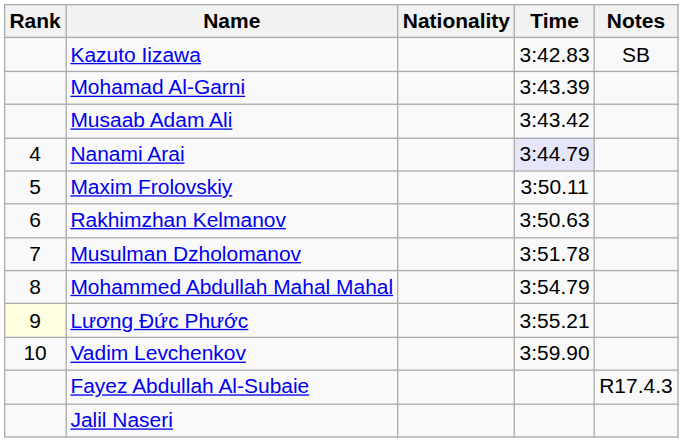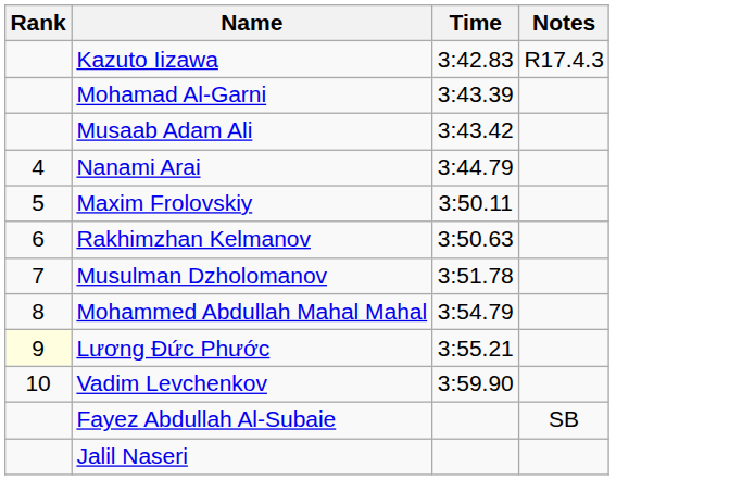 <table class="wikitable sortable" style="text-align:center">
 <tr>
 <th>Rank</th>
 <th>Name</th>
-<th>Nationality</th>
 <th>Time</th>
 <th>Notes</th>
 </tr>
 <tr>
 <td></td>
 <td align=left><a href='#'>Kazuto Iizawa</a></td>
-<td align=left></td>
 <td>3:42.83</td>
-<td>SB</td>
+<td>R17.4.3</td>
 </tr>
 <tr>
 <td></td>
 <td align=left><a href='#'>Mohamad Al-Garni</a></td>
-<td align=left></td>
 <td>3:43.39</td>
 <td></td>
 </tr>
 <tr>
 <td></td>
 <td align=left><a href='#'>Musaab Adam Ali</a></td>
-<td align=left></td>
 <td>3:43.42</td>
 <td></td>
 </tr>
 <tr>
 <td>4</td>
 <td align=left><a href='#'>Nanami Arai</a></td>
-<td align=left></td>
-<td style="background: lavender;">3:44.79</td>
+<td>3:44.79</td>
 <td></td>
 </tr>
 <tr>
 <td>5</td>
 <td align=left><a href='#'>Maxim Frolovskiy</a></td>
-<td align=left></td>
 <td>3:50.11</td>
 <td></td>
 </tr>
 <tr>
 <td>6</td>
 <td align=left><a href='#'>Rakhimzhan Kelmanov</a></td>
-<td align=left></td>
 <td>3:50.63</td>
 <td></td>
 </tr>
 <tr>
 <td>7</td>
 <td align=left><a href='#'>Musulman Dzholomanov</a></td>
-<td align=left></td>
 <td>3:51.78</td>
 <td></td>
 </tr>
 <tr>
 <td>8</td>
 <td align=left><a href='#'>Mohammed Abdullah Mahal Mahal</a></td>
-<td align=left></td>
 <td>3:54.79</td>
 <td></td>
 </tr>
 <tr>
 <td style="background: lightyellow;">9</td>
 <td align=left><a href='#'>Lương Đức Phước</a></td>
-<td align=left></td>
 <td>3:55.21</td>
 <td></td>
 </tr>
 <tr>
 <td>10</td>
 <td align=left><a href='#'>Vadim Levchenkov</a></td>
-<td align=left></td>
 <td>3:59.90</td>
 <td></td>
 </tr>
 <tr>
 <td></td>
 <td align=left><a href='#'>Fayez Abdullah Al-Subaie</a></td>
-<td align=left></td>
 <td></td>
-<td>R17.4.3</td>
+<td>SB</td>
 </tr>
 <tr>
 <td></td>
 <td align=left><a href='#'>Jalil Naseri</a></td>
-<td align=left></td>
 <td></td>
 <td></td>
 </tr>
 </table>
